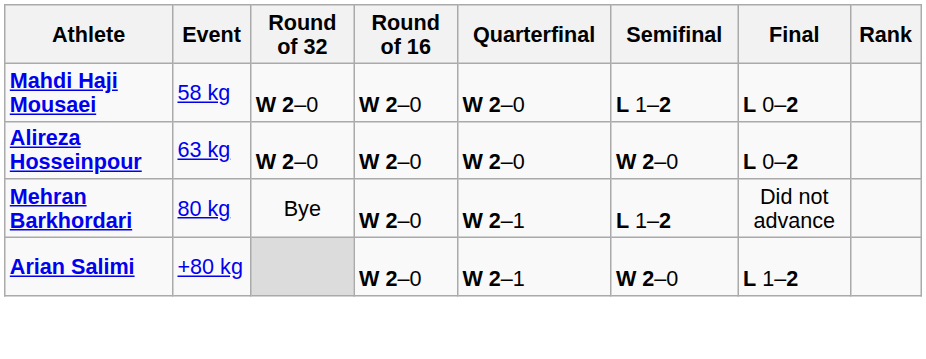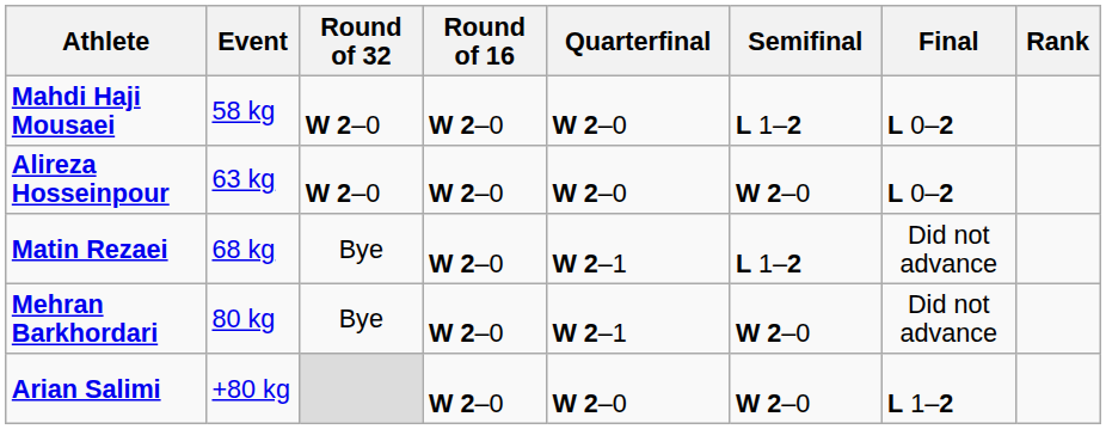 <table class="wikitable" width="98%" style="text-align:left; font-size:90%">
 <tr>
 <th width="11%">Athlete</th>
 <th width="4%">Event</th>
 <th width="9%">Round of 32</th>
 <th width="9%">Round of 16</th>
 <th width="9%">Quarterfinal</th>
 <th width="9%">Semifinal</th>
 <th width="9%">Final</th>
 <th width="3%">Rank</th>
 </tr>
 <tr>
 <td><strong><a href='#'>Mahdi Haji Mousaei</a></strong></td>
 <td><a href='#'>58 kg</a></td>
 <td><br><strong>W</strong> <strong>2</strong>–0</td>
 <td><br><strong>W</strong> <strong>2</strong>–0</td>
 <td><br><strong>W</strong> <strong>2</strong>–0</td>
 <td><br><strong>L</strong> 1–<strong>2</strong></td>
 <td><br><strong>L</strong> 0–<strong>2</strong></td>
 <td align=center></td>
 </tr>
 <tr>
 <td><strong><a href='#'>Alireza Hosseinpour</a></strong></td>
 <td><a href='#'>63 kg</a></td>
 <td><br><strong>W</strong> <strong>2</strong>–0</td>
 <td><br><strong>W</strong> <strong>2</strong>–0</td>
 <td><br><strong>W</strong> <strong>2</strong>–0</td>
 <td><br><strong>W</strong> <strong>2</strong>–0</td>
 <td><br><strong>L</strong> 0–<strong>2</strong></td>
 <td align=center></td>
 </tr>
 <tr>
-<td><strong><a href='#'>Mehran Barkhordari</a></strong></td>
-<td><a href='#'>80 kg</a></td>
+<td><strong><a href='#'>Matin Rezaei</a></strong></td>
+<td><a href='#'>68 kg</a></td>
 <td align=center>Bye</td>
 <td><br><strong>W</strong> <strong>2</strong>–0</td>
 <td><br><strong>W</strong> <strong>2</strong>–1</td>
 <td><br><strong>L</strong> 1–<strong>2</strong></td>
 <td align=center>Did not advance</td>
 <td align=center></td>
 </tr>
 <tr>
+<td><strong><a href='#'>Mehran Barkhordari</a></strong></td>
+<td><a href='#'>80 kg</a></td>
+<td align=center>Bye</td>
+<td><br><strong>W</strong> <strong>2</strong>–0</td>
+<td><br><strong>W</strong> <strong>2</strong>–1</td>
+<td><br><strong>W</strong> <strong>2</strong>–0</td>
+<td align=center>Did not advance</td>
+<td align=center></td>
+</tr>
+<tr>
 <td><strong><a href='#'>Arian Salimi</a></strong></td>
 <td><a href='#'>+80 kg</a></td>
 <td bgcolor=#DCDCDC></td>
 <td><br><strong>W</strong> <strong>2</strong>–0</td>
-<td><br><strong>W</strong> <strong>2</strong>–1</td>
+<td><br><strong>W</strong> <strong>2</strong>–0</td>
 <td><br><strong>W</strong> <strong>2</strong>–0</td>
 <td><br><strong>L</strong> 1–<strong>2</strong></td>
 <td align=center></td>
 </tr>
 </table>
